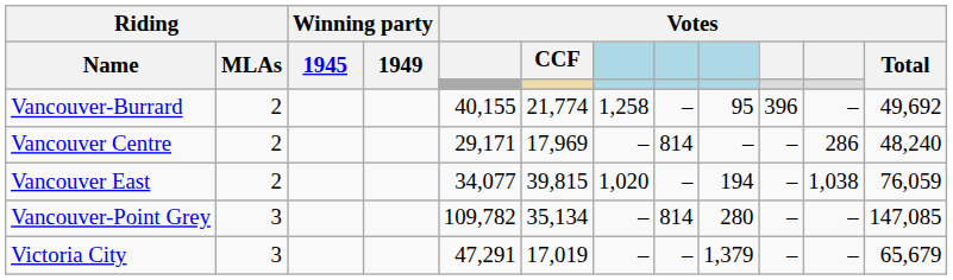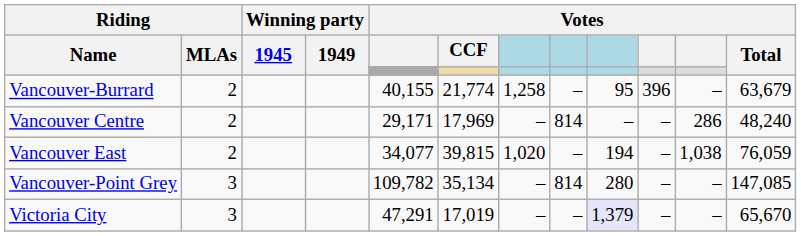 <table class="wikitable" style="text-align:right; font-size:85%">
 <tr>
 <th colspan="2">Riding</th>
 <th scope="col" colspan="2">Winning party</th>
 <th scope="col" colspan="8">Votes</th>
 </tr>
 <tr>
 <th rowspan="2">Name</th>
 <th rowspan="2">MLAs</th>
 <th rowspan="2"><strong><a href='#'>1945</a></strong></th>
 <th rowspan="2">1949</th>
 <th scope="col"></th>
 <th scope="col">CCF</th>
 <th scope="col" style="background-color:#ADD8E6;"></th>
 <th scope="col" style="background-color:#ADD8E6;"></th>
 <th scope="col" style="background-color:#ADD8E6;"></th>
 <th scope="col"></th>
 <th scope="col"></th>
 <th rowspan="2" scope="col">Total</th>
 </tr>
 <tr>
 <th scope="col" style="background-color:#A9A9A9;"></th>
 <th scope="col" style="background-color:#EEDDAA;"></th>
 <th scope="col" style="background-color:#ADD8E6;"></th>
 <th scope="col" style="background-color:#ADD8E6;"></th>
 <th scope="col" style="background-color:#ADD8E6;"></th>
 <th scope="col" style="background-color:#DCDCDC;"></th>
 <th scope="col" style="background-color:#DCDCDC;"></th>
 </tr>
 <tr>
 <td style="text-align:left"><a href='#'>Vancouver-Burrard</a></td>
 <td>2</td>
 <td></td>
 <td></td>
 <td>40,155</td>
 <td>21,774</td>
 <td>1,258</td>
 <td>–</td>
 <td>95</td>
 <td>396</td>
 <td>–</td>
-<td>49,692</td>
+<td>63,679</td>
 </tr>
 <tr>
 <td style="text-align:left"><a href='#'>Vancouver Centre</a></td>
 <td>2</td>
 <td></td>
 <td></td>
 <td>29,171</td>
 <td>17,969</td>
 <td>–</td>
 <td>814</td>
 <td>–</td>
 <td>–</td>
 <td>286</td>
 <td>48,240</td>
 </tr>
 <tr – ||>
 <td style="text-align:left"><a href='#'>Vancouver East</a></td>
 <td>2</td>
 <td></td>
 <td></td>
 <td>34,077</td>
 <td>39,815</td>
 <td>1,020</td>
 <td>–</td>
 <td>194</td>
 <td>–</td>
 <td>1,038</td>
 <td>76,059</td>
 </tr>
 <tr>
 <td style="text-align:left"><a href='#'>Vancouver-Point Grey</a></td>
 <td>3</td>
 <td></td>
 <td></td>
 <td>109,782</td>
 <td>35,134</td>
 <td>–</td>
 <td>814</td>
 <td>280</td>
 <td>–</td>
 <td>–</td>
 <td>147,085</td>
 </tr>
 <tr>
 <td style="text-align:left"><a href='#'>Victoria City</a></td>
 <td>3</td>
 <td></td>
 <td></td>
 <td>47,291</td>
 <td>17,019</td>
 <td>–</td>
 <td>–</td>
-<td>1,379</td>
+<td style="background: lavender;">1,379</td>
 <td>–</td>
 <td>–</td>
-<td>65,679</td>
+<td>65,670</td>
 </tr>
 </table>
